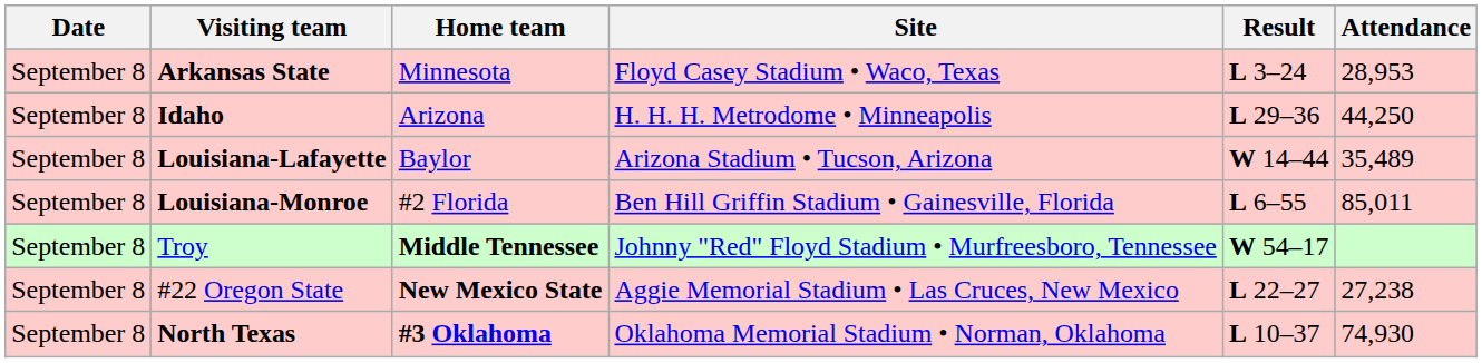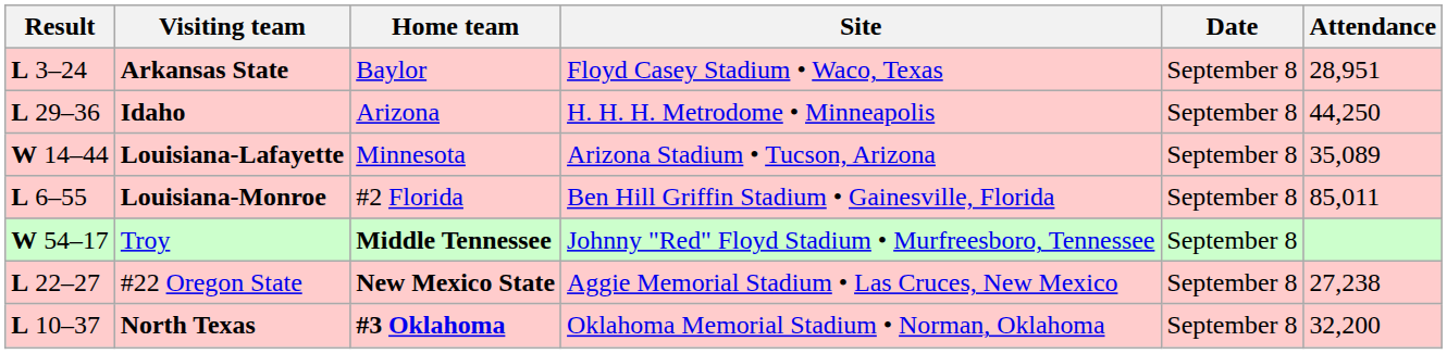 <table class="wikitable" style="font-size:95%;">
 <tr>
-<th>Date</th>
+<th>Result</th>
 <th>Visiting team</th>
 <th>Home team</th>
 <th>Site</th>
-<th>Result</th>
+<th>Date</th>
 <th>Attendance</th>
 </tr>
 <tr style="background:#fcc;">
+<td><strong>L</strong> 3–24</td>
+<td><strong>Arkansas State</strong></td>
+<td><a href='#'>Baylor</a></td>
+<td><a href='#'>Floyd Casey Stadium</a> • <a href='#'>Waco, Texas</a></td>
 <td>September 8</td>
-<td><strong>Arkansas State</strong></td>
-<td><a href='#'>Minnesota</a></td>
-<td><a href='#'>Floyd Casey Stadium</a> • <a href='#'>Waco, Texas</a></td>
-<td><strong>L</strong> 3–24</td>
-<td>28,953</td>
+<td>28,951</td>
 </tr>
 <tr style="background:#fcc;">
-<td>September 8</td>
+<td><strong>L</strong> 29–36</td>
 <td><strong>Idaho</strong></td>
 <td><a href='#'>Arizona</a></td>
 <td><a href='#'>H. H. H. Metrodome</a> • <a href='#'>Minneapolis</a></td>
-<td><strong>L</strong> 29–36</td>
+<td>September 8</td>
 <td>44,250</td>
 </tr>
 <tr style="background:#fcc;">
+<td><strong>W</strong> 14–44</td>
+<td><strong>Louisiana-Lafayette</strong></td>
+<td><a href='#'>Minnesota</a></td>
+<td><a href='#'>Arizona Stadium</a> • <a href='#'>Tucson, Arizona</a></td>
 <td>September 8</td>
-<td><strong>Louisiana-Lafayette</strong></td>
-<td><a href='#'>Baylor</a></td>
-<td><a href='#'>Arizona Stadium</a> • <a href='#'>Tucson, Arizona</a></td>
-<td><strong>W</strong> 14–44</td>
-<td>35,489</td>
+<td>35,089</td>
 </tr>
 <tr style="background:#fcc;">
-<td>September 8</td>
+<td><strong>L</strong> 6–55</td>
 <td><strong>Louisiana-Monroe</strong></td>
 <td>#2 <a href='#'>Florida</a></td>
 <td><a href='#'>Ben Hill Griffin Stadium</a> • <a href='#'>Gainesville, Florida</a></td>
-<td><strong>L</strong> 6–55</td>
+<td>September 8</td>
 <td>85,011</td>
 </tr>
 <tr style="background:#cfc;">
-<td>September 8</td>
+<td><strong>W</strong> 54–17</td>
 <td><a href='#'>Troy</a></td>
 <td><strong>Middle Tennessee</strong></td>
 <td><a href='#'>Johnny "Red" Floyd Stadium</a> • <a href='#'>Murfreesboro, Tennessee</a></td>
-<td><strong>W</strong> 54–17</td>
+<td>September 8</td>
 <td></td>
 </tr>
 <tr style="background:#fcc;">
-<td>September 8</td>
+<td><strong>L</strong> 22–27</td>
 <td>#22 <a href='#'>Oregon State</a></td>
 <td><strong>New Mexico State</strong></td>
 <td><a href='#'>Aggie Memorial Stadium</a> • <a href='#'>Las Cruces, New Mexico</a></td>
-<td><strong>L</strong> 22–27</td>
+<td>September 8</td>
 <td>27,238</td>
 </tr>
 <tr style="background:#fcc;">
-<td>September 8</td>
+<td><strong>L</strong> 10–37</td>
 <td><strong>North Texas</strong></td>
 <td><strong>#3 <a href='#'>Oklahoma</a></strong></td>
 <td><a href='#'>Oklahoma Memorial Stadium</a> • <a href='#'>Norman, Oklahoma</a></td>
-<td><strong>L</strong> 10–37</td>
-<td>74,930</td>
+<td>September 8</td>
+<td>32,200</td>
 </tr>
 </table>
